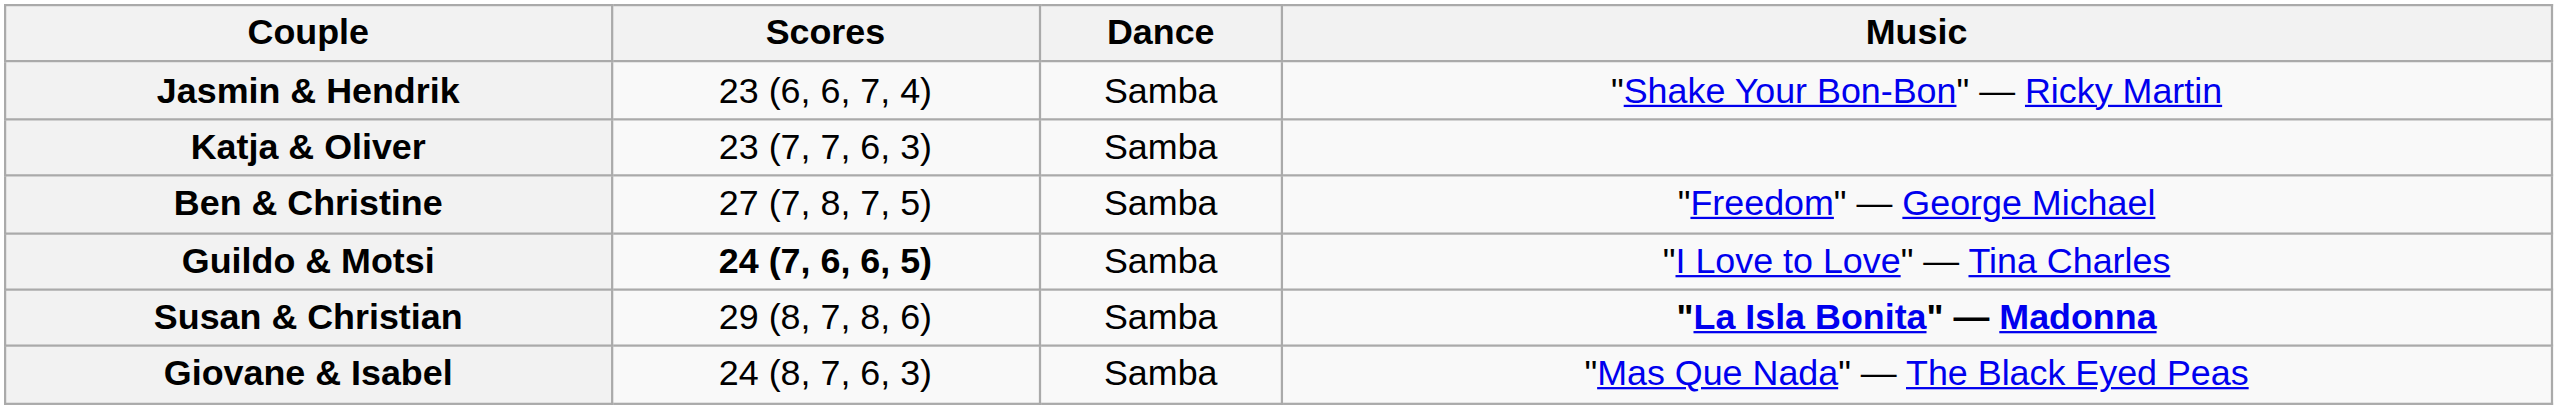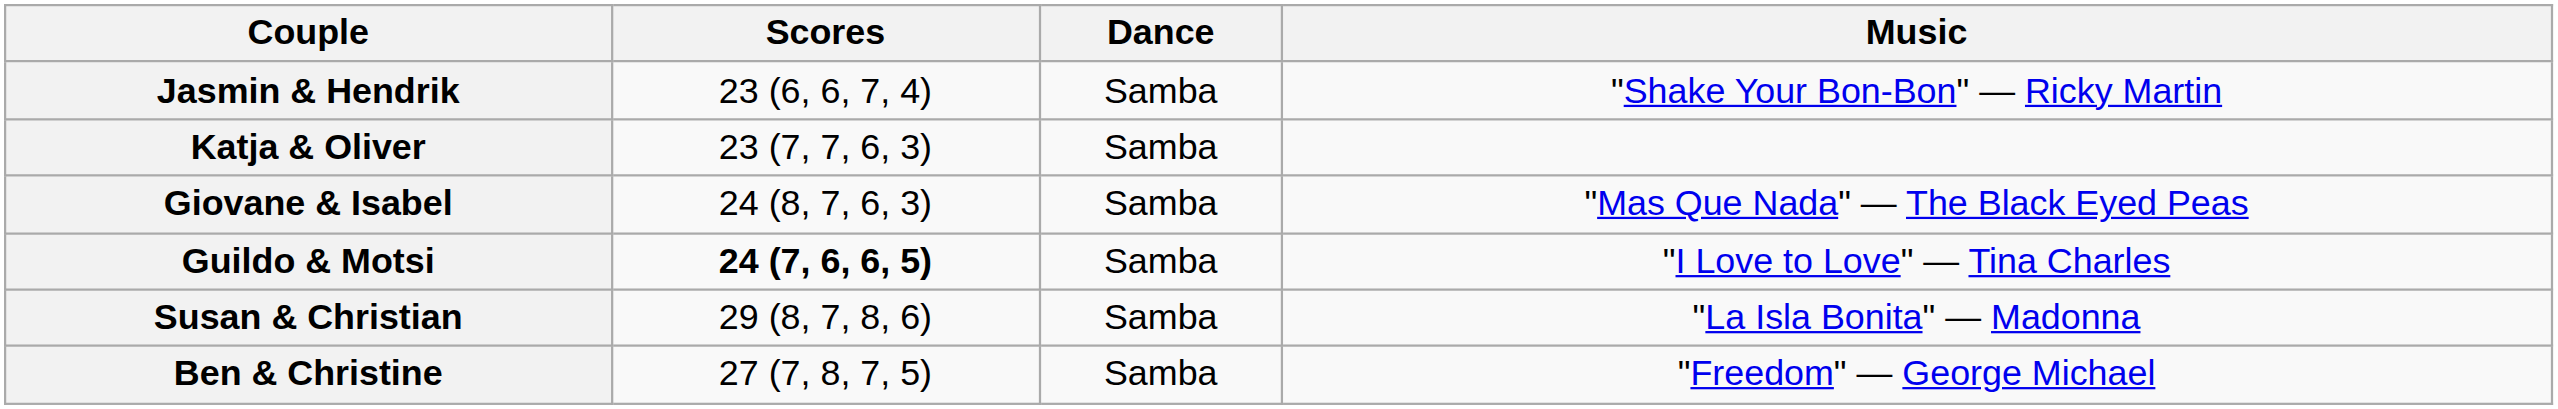 <table class="wikitable sortable" style="text-align:center; width:90%">
 <tr>
 <th scope="col">Couple</th>
 <th scope="col">Scores</th>
 <th scope="col" class="unsortable">Dance</th>
 <th scope="col" class="unsortable">Music</th>
 </tr>
 <tr>
 <th scope="row">Jasmin & Hendrik</th>
 <td>23 (6, 6, 7, 4)</td>
 <td>Samba</td>
 <td>"<a href='#'>Shake Your Bon-Bon</a>" — <a href='#'>Ricky Martin</a></td>
 </tr>
 <tr>
 <th scope="row">Katja & Oliver</th>
 <td>23 (7, 7, 6, 3)</td>
 <td>Samba</td>
 <td></td>
 </tr>
 <tr>
-<th scope="row">Ben & Christine</th>
-<td>27 (7, 8, 7, 5)</td>
+<th scope="row">Giovane & Isabel</th>
+<td>24 (8, 7, 6, 3)</td>
 <td>Samba</td>
-<td>"<a href='#'>Freedom</a>" — <a href='#'>George Michael</a></td>
+<td>"<a href='#'>Mas Que Nada</a>" — <a href='#'>The Black Eyed Peas</a></td>
 </tr>
 <tr>
 <th scope="row">Guildo & Motsi</th>
 <td><strong>24 (7, 6, 6, 5)</strong></td>
 <td>Samba</td>
 <td>"<a href='#'>I Love to Love</a>" — <a href='#'>Tina Charles</a></td>
 </tr>
 <tr>
 <th scope="row">Susan & Christian</th>
 <td>29 (8, 7, 8, 6)</td>
 <td>Samba</td>
-<td><strong>"<a href='#'>La Isla Bonita</a>" — <a href='#'>Madonna</a></strong></td>
+<td>"<a href='#'>La Isla Bonita</a>" — <a href='#'>Madonna</a></td>
 </tr>
 <tr>
-<th scope="row">Giovane & Isabel</th>
-<td>24 (8, 7, 6, 3)</td>
+<th scope="row">Ben & Christine</th>
+<td>27 (7, 8, 7, 5)</td>
 <td>Samba</td>
-<td>"<a href='#'>Mas Que Nada</a>" — <a href='#'>The Black Eyed Peas</a></td>
+<td>"<a href='#'>Freedom</a>" — <a href='#'>George Michael</a></td>
 </tr>
 </table>
